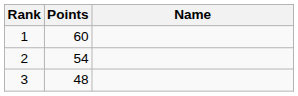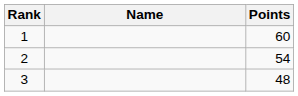 <table class="wikitable" border="1">
 <tr>
 <th width=30>Rank</th>
+<th width=230>Name</th>
 <th width=25>Points</th>
-<th width=230>Name</th>
 </tr>
 <tr>
 <td align=center>1</td>
+<td><strong></strong></td>
 <td align=right>60</td>
-<td><strong></strong></td>
 </tr>
 <tr>
 <td align=center>2</td>
+<td></td>
 <td align=right>54</td>
-<td></td>
 </tr>
 <tr>
 <td align=center>3</td>
+<td></td>
 <td align=right>48</td>
-<td></td>
 </tr>
 </table>
